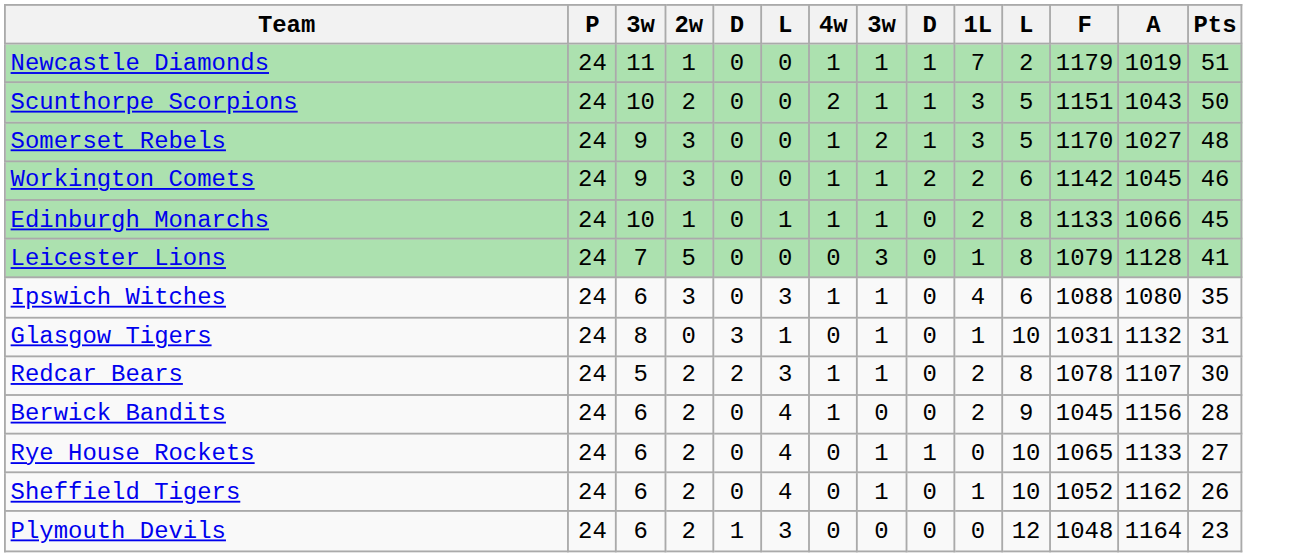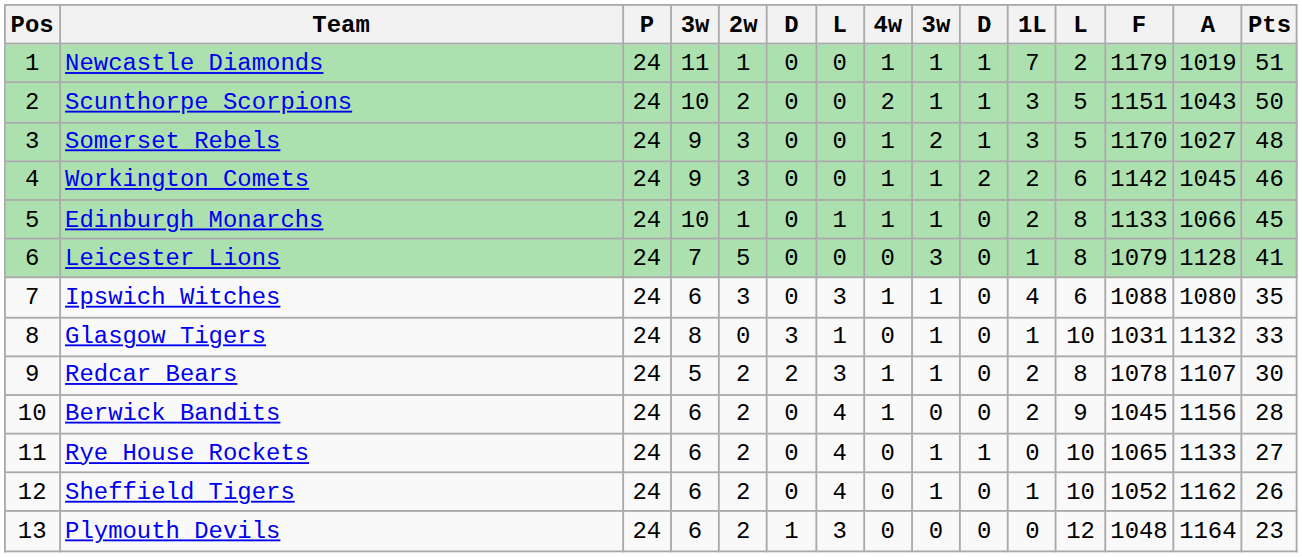 <table class="wikitable" style="font-size: 100%">
 <tr>
+<th width=20>Pos</th>
 <th width=300>Team</th>
 <th width=20>P</th>
 <th width=20>3w</th>
 <th width=20>2w</th>
 <th width=20>D</th>
 <th width=20>L</th>
 <th width=20>4w</th>
 <th width=20>3w</th>
 <th width=20>D</th>
 <th width=20>1L</th>
 <th width=20>L</th>
 <th width=20>F</th>
 <th width=20>A</th>
 <th width=20>Pts</th>
 </tr>
 <tr align=center style="background:#ACE1AF">
+<td>1</td>
 <td align="left"><a href='#'>Newcastle Diamonds</a></td>
 <td>24</td>
 <td>11</td>
 <td>1</td>
 <td>0</td>
 <td>0</td>
 <td>1</td>
 <td>1</td>
 <td>1</td>
 <td>7</td>
 <td>2</td>
 <td>1179</td>
 <td>1019</td>
 <td>51</td>
 </tr>
 <tr align=center style="background:#ACE1AF">
+<td>2</td>
 <td align="left"><a href='#'>Scunthorpe Scorpions</a></td>
 <td>24</td>
 <td>10</td>
 <td>2</td>
 <td>0</td>
 <td>0</td>
 <td>2</td>
 <td>1</td>
 <td>1</td>
 <td>3</td>
 <td>5</td>
 <td>1151</td>
 <td>1043</td>
 <td>50</td>
 </tr>
 <tr align=center style="background:#ACE1AF">
+<td>3</td>
 <td align="left"><a href='#'>Somerset Rebels</a></td>
 <td>24</td>
 <td>9</td>
 <td>3</td>
 <td>0</td>
 <td>0</td>
 <td>1</td>
 <td>2</td>
 <td>1</td>
 <td>3</td>
 <td>5</td>
 <td>1170</td>
 <td>1027</td>
 <td>48</td>
 </tr>
 <tr align=center style="background:#ACE1AF">
+<td>4</td>
 <td align="left"><a href='#'>Workington Comets</a></td>
 <td>24</td>
 <td>9</td>
 <td>3</td>
 <td>0</td>
 <td>0</td>
 <td>1</td>
 <td>1</td>
 <td>2</td>
 <td>2</td>
 <td>6</td>
 <td>1142</td>
 <td>1045</td>
 <td>46</td>
 </tr>
 <tr align=center style="background:#ACE1AF">
+<td>5</td>
 <td align="left"><a href='#'>Edinburgh Monarchs</a></td>
 <td>24</td>
 <td>10</td>
 <td>1</td>
 <td>0</td>
 <td>1</td>
 <td>1</td>
 <td>1</td>
 <td>0</td>
 <td>2</td>
 <td>8</td>
 <td>1133</td>
 <td>1066</td>
 <td>45</td>
 </tr>
 <tr align=center style="background:#ACE1AF">
+<td>6</td>
 <td align="left"><a href='#'>Leicester Lions</a></td>
 <td>24</td>
 <td>7</td>
 <td>5</td>
 <td>0</td>
 <td>0</td>
 <td>0</td>
 <td>3</td>
 <td>0</td>
 <td>1</td>
 <td>8</td>
 <td>1079</td>
 <td>1128</td>
 <td>41</td>
 </tr>
 <tr align=center>
+<td>7</td>
 <td align="left"><a href='#'>Ipswich Witches</a></td>
 <td>24</td>
 <td>6</td>
 <td>3</td>
 <td>0</td>
 <td>3</td>
 <td>1</td>
 <td>1</td>
 <td>0</td>
 <td>4</td>
 <td>6</td>
 <td>1088</td>
 <td>1080</td>
 <td>35</td>
 </tr>
 <tr align=center>
+<td>8</td>
 <td align="left"><a href='#'>Glasgow Tigers</a></td>
 <td>24</td>
 <td>8</td>
 <td>0</td>
 <td>3</td>
 <td>1</td>
 <td>0</td>
 <td>1</td>
 <td>0</td>
 <td>1</td>
 <td>10</td>
 <td>1031</td>
 <td>1132</td>
-<td>31</td>
+<td>33</td>
 </tr>
 <tr align=center>
+<td>9</td>
 <td align="left"><a href='#'>Redcar Bears</a></td>
 <td>24</td>
 <td>5</td>
 <td>2</td>
 <td>2</td>
 <td>3</td>
 <td>1</td>
 <td>1</td>
 <td>0</td>
 <td>2</td>
 <td>8</td>
 <td>1078</td>
 <td>1107</td>
 <td>30</td>
 </tr>
 <tr align=center>
+<td>10</td>
 <td align="left"><a href='#'>Berwick Bandits</a></td>
 <td>24</td>
 <td>6</td>
 <td>2</td>
 <td>0</td>
 <td>4</td>
 <td>1</td>
 <td>0</td>
 <td>0</td>
 <td>2</td>
 <td>9</td>
 <td>1045</td>
 <td>1156</td>
 <td>28</td>
 </tr>
 <tr align=center>
+<td>11</td>
 <td align="left"><a href='#'>Rye House Rockets</a></td>
 <td>24</td>
 <td>6</td>
 <td>2</td>
 <td>0</td>
 <td>4</td>
 <td>0</td>
 <td>1</td>
 <td>1</td>
 <td>0</td>
 <td>10</td>
 <td>1065</td>
 <td>1133</td>
 <td>27</td>
 </tr>
 <tr align=center>
+<td>12</td>
 <td align="left"><a href='#'>Sheffield Tigers</a></td>
 <td>24</td>
 <td>6</td>
 <td>2</td>
 <td>0</td>
 <td>4</td>
 <td>0</td>
 <td>1</td>
 <td>0</td>
 <td>1</td>
 <td>10</td>
 <td>1052</td>
 <td>1162</td>
 <td>26</td>
 </tr>
 <tr align=center>
+<td>13</td>
 <td align="left"><a href='#'>Plymouth Devils</a></td>
 <td>24</td>
 <td>6</td>
 <td>2</td>
 <td>1</td>
 <td>3</td>
 <td>0</td>
 <td>0</td>
 <td>0</td>
 <td>0</td>
 <td>12</td>
 <td>1048</td>
 <td>1164</td>
 <td>23</td>
 </tr>
 </table>
